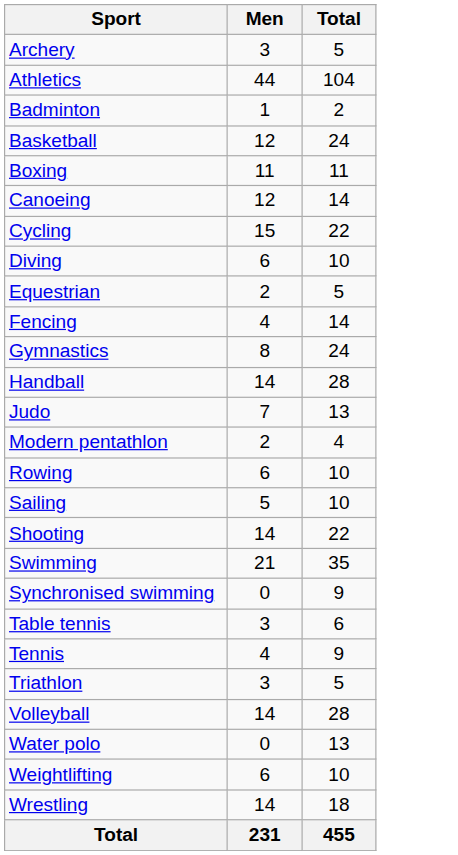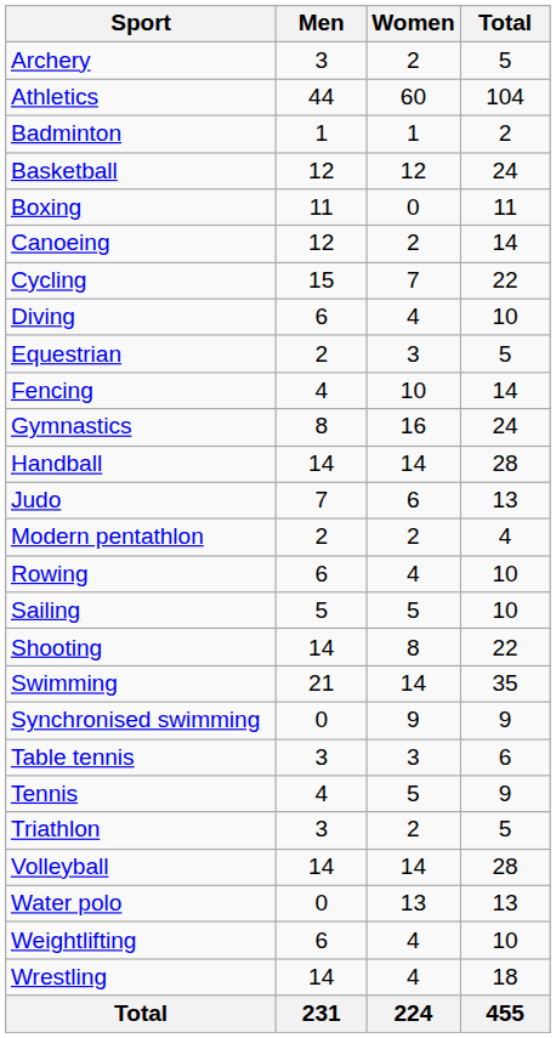 <table class="wikitable sortable" style="text-align:center;">
 <tr>
 <th width=180>Sport</th>
 <th width=55>Men</th>
+<th width=55>Women</th>
 <th width=55>Total</th>
 </tr>
 <tr>
 <td align=left><a href='#'>Archery</a></td>
 <td>3</td>
+<td>2</td>
 <td>5</td>
 </tr>
 <tr>
 <td align=left><a href='#'>Athletics</a></td>
 <td>44</td>
+<td>60</td>
 <td>104</td>
 </tr>
 <tr>
 <td align=left><a href='#'>Badminton</a></td>
+<td>1</td>
 <td>1</td>
 <td>2</td>
 </tr>
 <tr>
 <td align=left><a href='#'>Basketball</a></td>
 <td>12</td>
+<td>12</td>
 <td>24</td>
 </tr>
 <tr>
 <td align=left><a href='#'>Boxing</a></td>
 <td>11</td>
+<td>0</td>
 <td>11</td>
 </tr>
 <tr>
 <td align=left><a href='#'>Canoeing</a></td>
 <td>12</td>
+<td>2</td>
 <td>14</td>
 </tr>
 <tr>
 <td align=left><a href='#'>Cycling</a></td>
 <td>15</td>
+<td>7</td>
 <td>22</td>
 </tr>
 <tr>
 <td align=left><a href='#'>Diving</a></td>
 <td>6</td>
+<td>4</td>
 <td>10</td>
 </tr>
 <tr>
 <td align=left><a href='#'>Equestrian</a></td>
 <td>2</td>
+<td>3</td>
 <td>5</td>
 </tr>
 <tr>
 <td align=left><a href='#'>Fencing</a></td>
 <td>4</td>
+<td>10</td>
 <td>14</td>
 </tr>
 <tr>
 <td align=left><a href='#'>Gymnastics</a></td>
 <td>8</td>
+<td>16</td>
 <td>24</td>
 </tr>
 <tr>
 <td align=left><a href='#'>Handball</a></td>
+<td>14</td>
 <td>14</td>
 <td>28</td>
 </tr>
 <tr>
 <td align=left><a href='#'>Judo</a></td>
 <td>7</td>
+<td>6</td>
 <td>13</td>
 </tr>
 <tr>
 <td align=left><a href='#'>Modern pentathlon</a></td>
+<td>2</td>
 <td>2</td>
 <td>4</td>
 </tr>
 <tr>
 <td align=left><a href='#'>Rowing</a></td>
 <td>6</td>
+<td>4</td>
 <td>10</td>
 </tr>
 <tr>
 <td align=left><a href='#'>Sailing</a></td>
+<td>5</td>
 <td>5</td>
 <td>10</td>
 </tr>
 <tr>
 <td align=left><a href='#'>Shooting</a></td>
 <td>14</td>
+<td>8</td>
 <td>22</td>
 </tr>
 <tr>
 <td align=left><a href='#'>Swimming</a></td>
 <td>21</td>
+<td>14</td>
 <td>35</td>
 </tr>
 <tr>
 <td align=left><a href='#'>Synchronised swimming</a></td>
 <td>0</td>
 <td>9</td>
+<td>9</td>
 </tr>
 <tr>
 <td align=left><a href='#'>Table tennis</a></td>
+<td>3</td>
 <td>3</td>
 <td>6</td>
 </tr>
 <tr>
 <td align=left><a href='#'>Tennis</a></td>
 <td>4</td>
+<td>5</td>
 <td>9</td>
 </tr>
 <tr>
 <td align=left><a href='#'>Triathlon</a></td>
 <td>3</td>
+<td>2</td>
 <td>5</td>
 </tr>
 <tr>
 <td align=left><a href='#'>Volleyball</a></td>
+<td>14</td>
 <td>14</td>
 <td>28</td>
 </tr>
 <tr>
 <td align=left><a href='#'>Water polo</a></td>
 <td>0</td>
 <td>13</td>
+<td>13</td>
 </tr>
 <tr>
 <td align=left><a href='#'>Weightlifting</a></td>
 <td>6</td>
+<td>4</td>
 <td>10</td>
 </tr>
 <tr>
 <td align=left><a href='#'>Wrestling</a></td>
 <td>14</td>
+<td>4</td>
 <td>18</td>
 </tr>
 <tr class="sortbottom">
 <th>Total</th>
 <th>231</th>
+<th>224</th>
 <th>455</th>
 </tr>
 </table>
